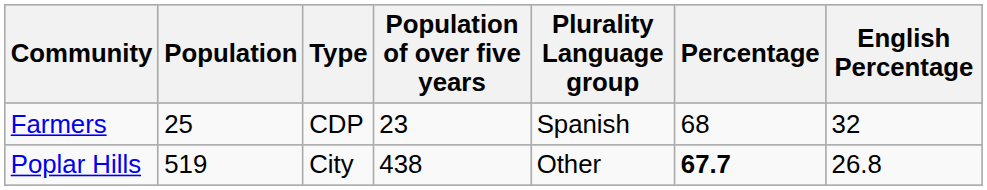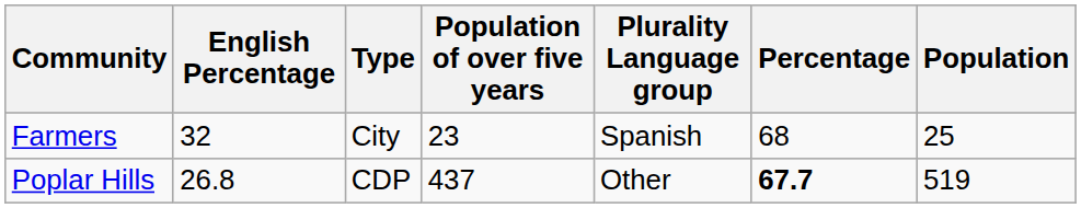 <table class="wikitable sortable">
 <tr>
 <th>Community</th>
-<th>Population</th>
+<th>English Percentage</th>
 <th>Type</th>
 <th>Population of over five years</th>
 <th>Plurality Language group</th>
 <th>Percentage</th>
-<th>English Percentage</th>
+<th>Population</th>
 </tr>
 <tr>
 <td><a href='#'>Farmers</a></td>
-<td>25</td>
-<td>CDP</td>
+<td>32</td>
+<td>City</td>
 <td>23</td>
 <td>Spanish</td>
 <td>68</td>
-<td>32</td>
+<td>25</td>
 </tr>
 <tr>
 <td><a href='#'>Poplar Hills</a></td>
-<td>519</td>
-<td>City</td>
-<td>438</td>
+<td>26.8</td>
+<td>CDP</td>
+<td>437</td>
 <td>Other</td>
 <td><strong>67.7</strong></td>
-<td>26.8</td>
+<td>519</td>
 </tr>
 </table>
